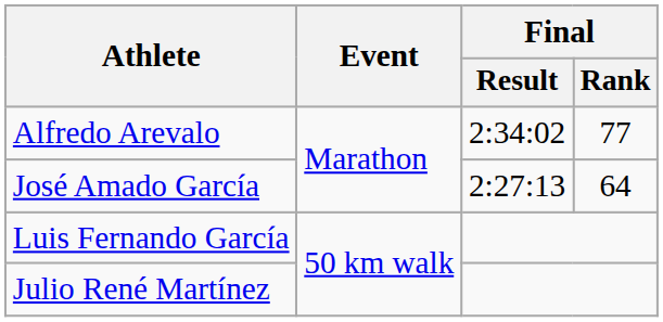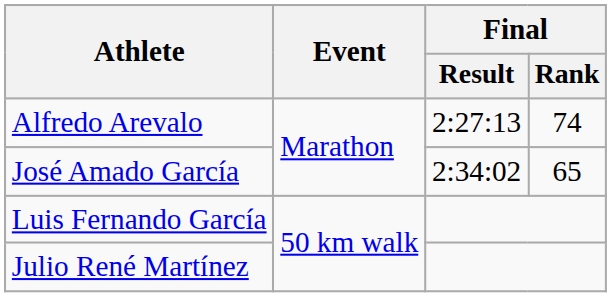 <table class=wikitable style="font-size:90%">
 <tr>
 <th rowspan="2">Athlete</th>
 <th rowspan="2">Event</th>
 <th colspan="2">Final</th>
 </tr>
 <tr style="font-size:95%">
 <th>Result</th>
 <th>Rank</th>
 </tr>
 <tr align=center>
 <td align=left><a href='#'>Alfredo Arevalo</a></td>
 <td align=left rowspan=2><a href='#'>Marathon</a></td>
-<td>2:34:02</td>
-<td>77</td>
+<td>2:27:13</td>
+<td>74</td>
 </tr>
 <tr align=center>
 <td align=left><a href='#'>José Amado García</a></td>
-<td>2:27:13</td>
-<td>64</td>
+<td>2:34:02</td>
+<td>65</td>
 </tr>
 <tr align=center>
 <td align=left><a href='#'>Luis Fernando García</a></td>
 <td align=left rowspan=2><a href='#'>50 km walk</a></td>
 <td colspan=2></td>
 </tr>
 <tr align=center>
 <td align=left><a href='#'>Julio René Martínez</a></td>
 <td colspan=2></td>
 </tr>
 </table>
